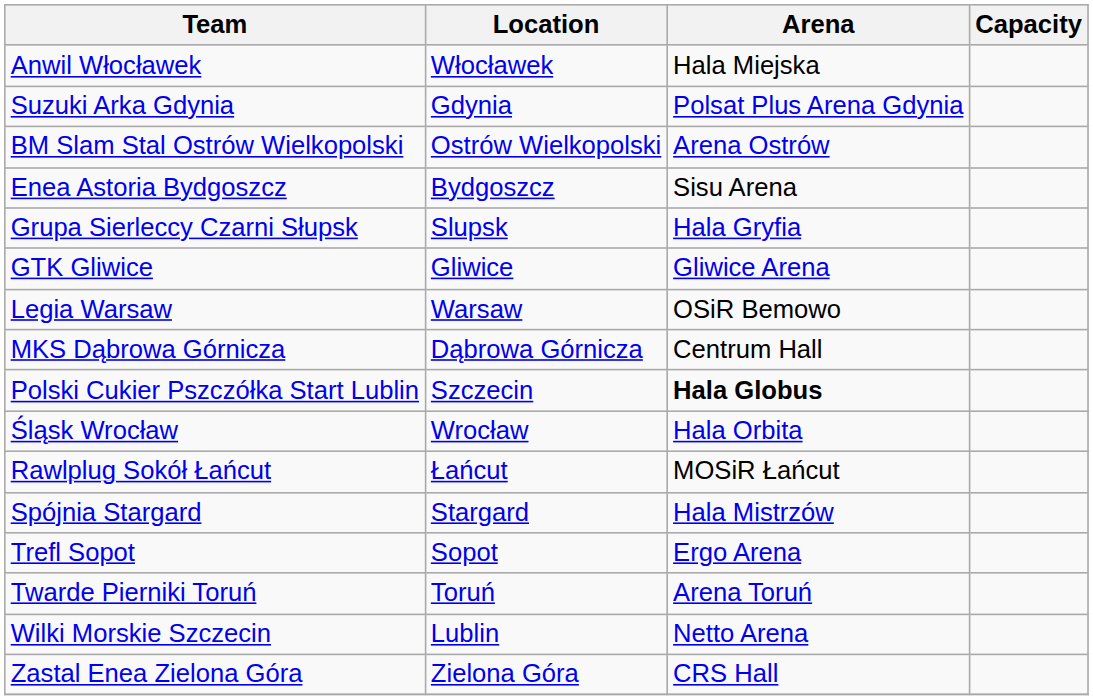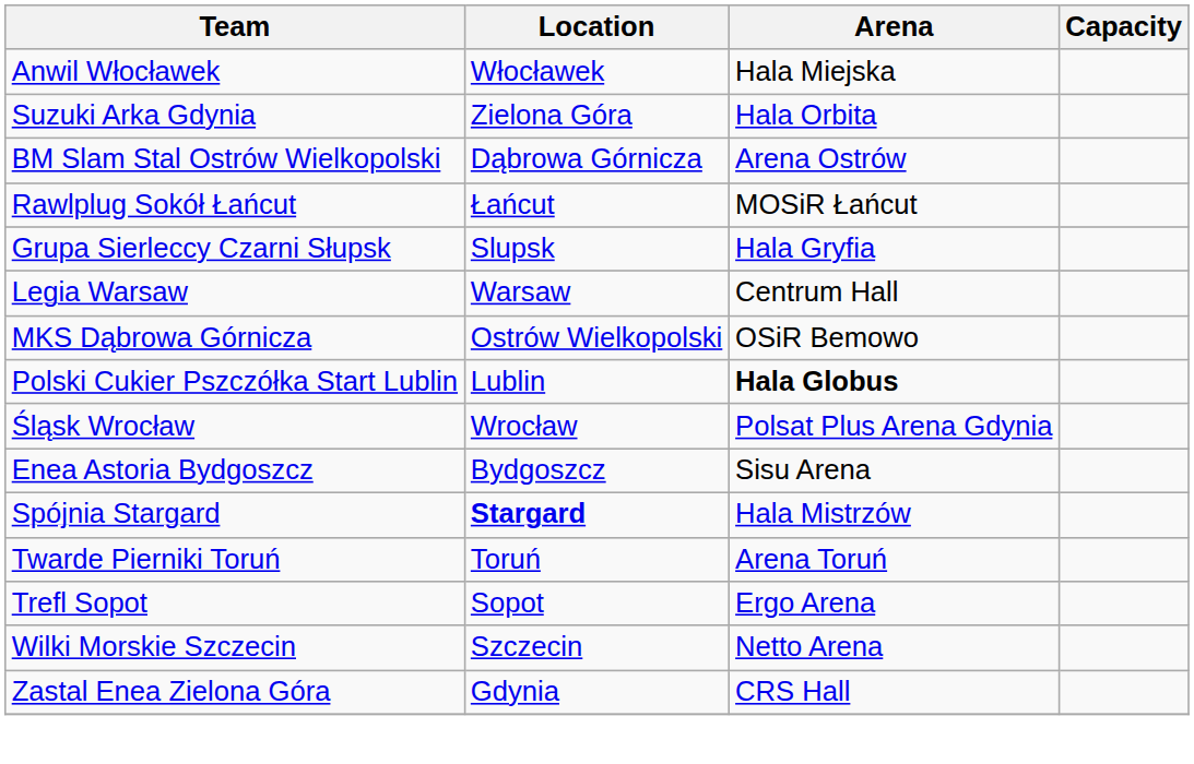 <table class="wikitable sortable">
 <tr>
 <th>Team</th>
 <th>Location</th>
 <th>Arena</th>
 <th>Capacity</th>
 </tr>
 <tr>
 <td><a href='#'>Anwil Włocławek</a></td>
 <td><a href='#'>Włocławek</a></td>
 <td>Hala Miejska</td>
 <td align="center"></td>
 </tr>
 <tr>
 <td><a href='#'>Suzuki Arka Gdynia</a></td>
-<td><a href='#'>Gdynia</a></td>
-<td><a href='#'>Polsat Plus Arena Gdynia</a></td>
+<td><a href='#'>Zielona Góra</a></td>
+<td><a href='#'>Hala Orbita</a></td>
 <td align="center"></td>
 </tr>
 <tr>
 <td><a href='#'>BM Slam Stal Ostrów Wielkopolski</a></td>
+<td><a href='#'>Dąbrowa Górnicza</a></td>
+<td><a href='#'>Arena Ostrów</a></td>
+<td align="center"></td>
+</tr>
+<tr>
+<td><a href='#'>Rawlplug Sokół Łańcut</a></td>
+<td><a href='#'>Łańcut</a></td>
+<td>MOSiR Łańcut</td>
+<td align="center"></td>
+</tr>
+<tr>
+<td><a href='#'>Grupa Sierleccy Czarni Słupsk</a></td>
+<td><a href='#'>Slupsk</a></td>
+<td><a href='#'>Hala Gryfia</a></td>
+<td style="text-align:center;"></td>
+</tr>
+<tr>
+<td><a href='#'>Legia Warsaw</a></td>
+<td><a href='#'>Warsaw</a></td>
+<td>Centrum Hall</td>
+<td align="center"></td>
+</tr>
+<tr>
+<td><a href='#'>MKS Dąbrowa Górnicza</a></td>
 <td><a href='#'>Ostrów Wielkopolski</a></td>
-<td><a href='#'>Arena Ostrów</a></td>
+<td>OSiR Bemowo</td>
+<td align="center"></td>
+</tr>
+<tr>
+<td><a href='#'>Polski Cukier Pszczółka Start Lublin</a></td>
+<td><a href='#'>Lublin</a></td>
+<td><strong>Hala Globus</strong></td>
+<td style="text-align:center;"></td>
+</tr>
+<tr>
+<td><a href='#'>Śląsk Wrocław</a></td>
+<td><a href='#'>Wrocław</a></td>
+<td><a href='#'>Polsat Plus Arena Gdynia</a></td>
 <td align="center"></td>
 </tr>
 <tr>
 <td><a href='#'>Enea Astoria Bydgoszcz</a></td>
 <td><a href='#'>Bydgoszcz</a></td>
 <td>Sisu Arena</td>
 <td align="center"></td>
 </tr>
 <tr>
-<td><a href='#'>Grupa Sierleccy Czarni Słupsk</a></td>
-<td><a href='#'>Slupsk</a></td>
-<td><a href='#'>Hala Gryfia</a></td>
-<td style="text-align:center;"></td>
-</tr>
-<tr>
-<td><a href='#'>GTK Gliwice</a></td>
-<td><a href='#'>Gliwice</a></td>
-<td><a href='#'>Gliwice Arena</a></td>
+<td><a href='#'>Spójnia Stargard</a></td>
+<td><strong><a href='#'>Stargard</a></strong></td>
+<td><a href='#'>Hala Mistrzów</a></td>
 <td align="center"></td>
 </tr>
 <tr>
-<td><a href='#'>Legia Warsaw</a></td>
-<td><a href='#'>Warsaw</a></td>
-<td>OSiR Bemowo</td>
-<td align="center"></td>
-</tr>
-<tr>
-<td><a href='#'>MKS Dąbrowa Górnicza</a></td>
-<td><a href='#'>Dąbrowa Górnicza</a></td>
-<td>Centrum Hall</td>
-<td align="center"></td>
-</tr>
-<tr>
-<td><a href='#'>Polski Cukier Pszczółka Start Lublin</a></td>
-<td><a href='#'>Szczecin</a></td>
-<td><strong>Hala Globus</strong></td>
-<td style="text-align:center;"></td>
-</tr>
-<tr>
-<td><a href='#'>Śląsk Wrocław</a></td>
-<td><a href='#'>Wrocław</a></td>
-<td><a href='#'>Hala Orbita</a></td>
-<td align="center"></td>
-</tr>
-<tr>
-<td><a href='#'>Rawlplug Sokół Łańcut</a></td>
-<td><a href='#'>Łańcut</a></td>
-<td>MOSiR Łańcut</td>
-<td align="center"></td>
-</tr>
-<tr>
-<td><a href='#'>Spójnia Stargard</a></td>
-<td><a href='#'>Stargard</a></td>
-<td><a href='#'>Hala Mistrzów</a></td>
+<td><a href='#'>Twarde Pierniki Toruń</a></td>
+<td><a href='#'>Toruń</a></td>
+<td><a href='#'>Arena Toruń</a></td>
 <td align="center"></td>
 </tr>
 <tr>
 <td><a href='#'>Trefl Sopot</a></td>
 <td><a href='#'>Sopot</a></td>
 <td><a href='#'>Ergo Arena</a></td>
 <td align="center"></td>
 </tr>
 <tr>
-<td><a href='#'>Twarde Pierniki Toruń</a></td>
-<td><a href='#'>Toruń</a></td>
-<td><a href='#'>Arena Toruń</a></td>
-<td align="center"></td>
-</tr>
-<tr>
 <td><a href='#'>Wilki Morskie Szczecin</a></td>
-<td><a href='#'>Lublin</a></td>
+<td><a href='#'>Szczecin</a></td>
 <td><a href='#'>Netto Arena</a></td>
 <td align="center"></td>
 </tr>
 <tr>
 <td><a href='#'>Zastal Enea Zielona Góra</a></td>
-<td><a href='#'>Zielona Góra</a></td>
+<td><a href='#'>Gdynia</a></td>
 <td><a href='#'>CRS Hall</a></td>
 <td align="center"></td>
 </tr>
 <tr>
 </tr>
 </table>
